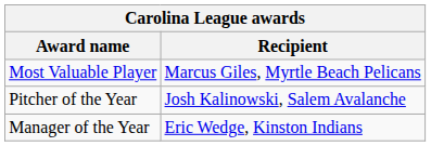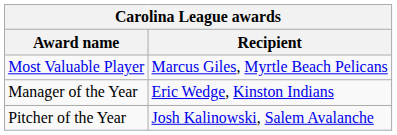 <table class="wikitable">
 <tr>
 <th colspan="2">Carolina League awards</th>
 </tr>
 <tr>
 <th>Award name</th>
 <th>Recipient</th>
 </tr>
 <tr>
 <td><a href='#'>Most Valuable Player</a></td>
 <td><a href='#'>Marcus Giles</a>, <a href='#'>Myrtle Beach Pelicans</a></td>
 </tr>
 <tr>
+<td>Manager of the Year</td>
+<td><a href='#'>Eric Wedge</a>, <a href='#'>Kinston Indians</a></td>
+</tr>
+<tr>
 <td>Pitcher of the Year</td>
 <td><a href='#'>Josh Kalinowski</a>, <a href='#'>Salem Avalanche</a></td>
 </tr>
-<tr>
-<td>Manager of the Year</td>
-<td><a href='#'>Eric Wedge</a>, <a href='#'>Kinston Indians</a></td>
-</tr>
 </table>
